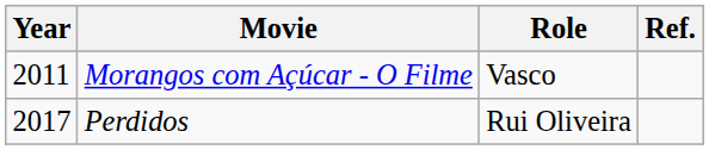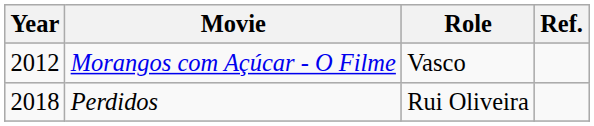 <table class="wikitable">
 <tr>
 <th>Year</th>
 <th>Movie</th>
 <th>Role</th>
 <th>Ref.</th>
 </tr>
 <tr>
-<td>2011</td>
+<td>2012</td>
 <td><em><a href='#'>Morangos com Açúcar - O Filme</a></em></td>
 <td>Vasco</td>
 <td></td>
 </tr>
 <tr>
-<td>2017</td>
+<td>2018</td>
 <td><em>Perdidos</em></td>
 <td>Rui Oliveira</td>
 <td></td>
 </tr>
 </table>
